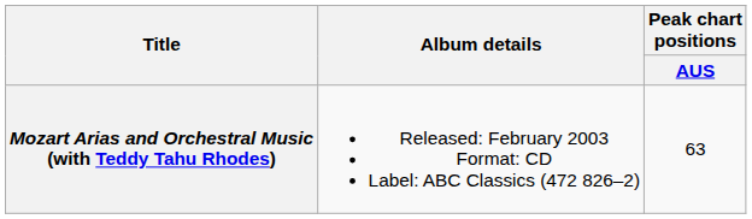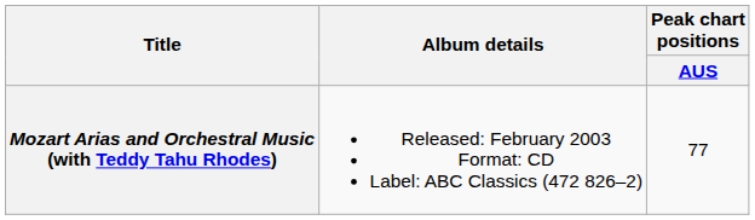 <table class="wikitable plainrowheaders" style="text-align:center;" border="1">
 <tr>
 <th scope="col" rowspan="2">Title</th>
 <th scope="col" rowspan="2">Album details</th>
 <th scope="col" colspan="1">Peak chart<br>positions</th>
 </tr>
 <tr>
 <th scope="col" style="text-align:center;"><a href='#'>AUS</a><br></th>
 </tr>
 <tr>
 <th scope="row"><em>Mozart Arias and Orchestral Music</em> <br> (with <a href='#'>Teddy Tahu Rhodes</a>)</th>
 <td><br><ul><li>Released: February 2003</li><li>Format: CD</li><li>Label: ABC Classics (472 826–2)</li></ul></td>
-<td align="center">63</td>
+<td align="center">77</td>
 </tr>
 </table>
